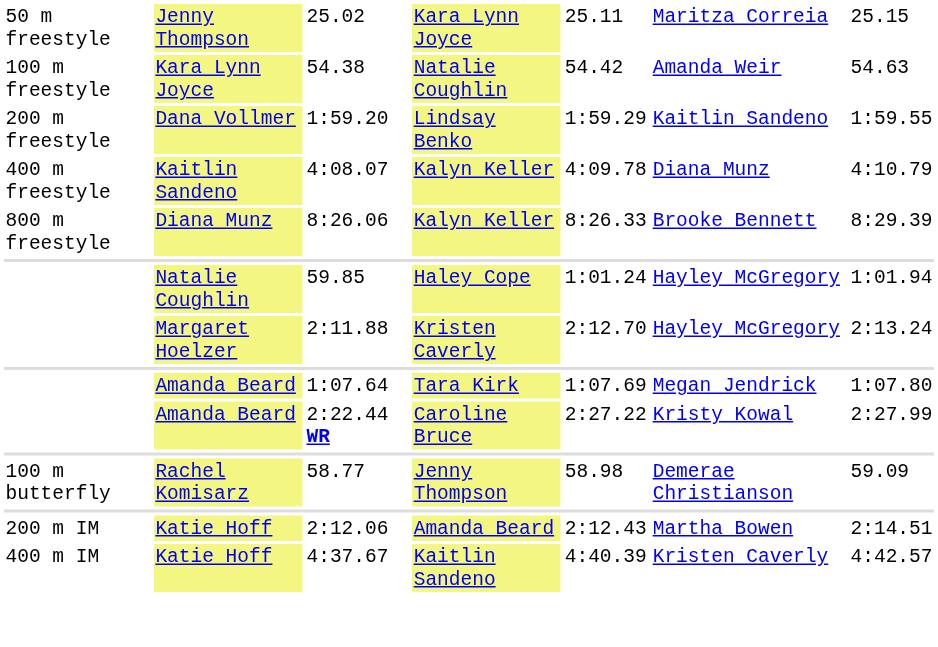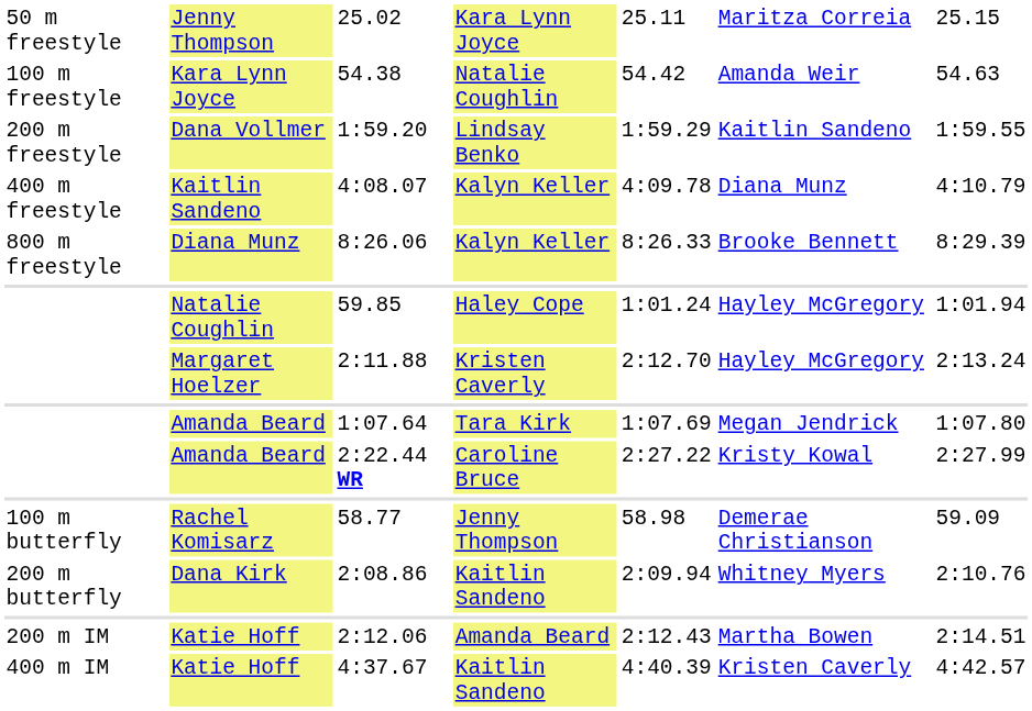 <table>
 <tr valign="top">
 <td>50 m freestyle</td>
 <td bgcolor=#F3F781><a href='#'>Jenny Thompson</a></td>
 <td>25.02</td>
 <td bgcolor=#F3F781><a href='#'>Kara Lynn Joyce</a></td>
 <td>25.11</td>
 <td><a href='#'>Maritza Correia</a></td>
 <td>25.15</td>
 </tr>
 <tr valign="top">
 <td>100 m freestyle</td>
 <td bgcolor=#F3F781><a href='#'>Kara Lynn Joyce</a></td>
 <td>54.38</td>
 <td bgcolor=#F3F781><a href='#'>Natalie Coughlin</a></td>
 <td>54.42</td>
 <td><a href='#'>Amanda Weir</a></td>
 <td>54.63</td>
 </tr>
 <tr valign="top">
 <td>200 m freestyle</td>
 <td bgcolor=#F3F781><a href='#'>Dana Vollmer</a></td>
 <td>1:59.20</td>
 <td bgcolor=#F3F781><a href='#'>Lindsay Benko</a></td>
 <td>1:59.29</td>
 <td><a href='#'>Kaitlin Sandeno</a></td>
 <td>1:59.55</td>
 </tr>
 <tr valign="top">
 <td>400 m freestyle</td>
 <td bgcolor=#F3F781><a href='#'>Kaitlin Sandeno</a></td>
 <td>4:08.07</td>
 <td bgcolor=#F3F781><a href='#'>Kalyn Keller</a></td>
 <td>4:09.78</td>
 <td><a href='#'>Diana Munz</a></td>
 <td>4:10.79</td>
 </tr>
 <tr valign="top">
 <td>800 m freestyle</td>
 <td bgcolor=#F3F781><a href='#'>Diana Munz</a></td>
 <td>8:26.06</td>
 <td bgcolor=#F3F781><a href='#'>Kalyn Keller</a></td>
 <td>8:26.33</td>
 <td><a href='#'>Brooke Bennett</a></td>
 <td>8:29.39</td>
 </tr>
 <tr bgcolor=#DDDDDD>
 <td colspan=7></td>
 </tr>
 <tr valign="top">
 <td></td>
 <td bgcolor=#F3F781><a href='#'>Natalie Coughlin</a></td>
 <td>59.85</td>
 <td bgcolor=#F3F781><a href='#'>Haley Cope</a></td>
 <td>1:01.24</td>
 <td><a href='#'>Hayley McGregory</a></td>
 <td>1:01.94</td>
 </tr>
 <tr valign="top">
 <td></td>
 <td bgcolor=#F3F781><a href='#'>Margaret Hoelzer</a></td>
 <td>2:11.88</td>
 <td bgcolor=#F3F781><a href='#'>Kristen Caverly</a></td>
 <td>2:12.70</td>
 <td><a href='#'>Hayley McGregory</a></td>
 <td>2:13.24</td>
 </tr>
 <tr bgcolor=#DDDDDD>
 <td colspan=7></td>
 </tr>
 <tr valign="top">
 <td></td>
 <td bgcolor=#F3F781><a href='#'>Amanda Beard</a></td>
 <td>1:07.64</td>
 <td bgcolor=#F3F781><a href='#'>Tara Kirk</a></td>
 <td>1:07.69</td>
 <td><a href='#'>Megan Jendrick</a></td>
 <td>1:07.80</td>
 </tr>
 <tr valign="top">
 <td></td>
 <td bgcolor=#F3F781><a href='#'>Amanda Beard</a></td>
 <td>2:22.44 <strong><a href='#'>WR</a></strong></td>
 <td bgcolor=#F3F781><a href='#'>Caroline Bruce</a></td>
 <td>2:27.22</td>
 <td><a href='#'>Kristy Kowal</a></td>
 <td>2:27.99</td>
 </tr>
 <tr bgcolor=#DDDDDD>
 <td colspan=7></td>
 </tr>
 <tr valign="top">
 <td>100 m butterfly</td>
 <td bgcolor=#F3F781><a href='#'>Rachel Komisarz</a></td>
 <td>58.77</td>
 <td bgcolor=#F3F781><a href='#'>Jenny Thompson</a></td>
 <td>58.98</td>
 <td><a href='#'>Demerae Christianson</a></td>
 <td>59.09</td>
 </tr>
+<tr valign="top">
+<td>200 m butterfly</td>
+<td bgcolor=#F3F781><a href='#'>Dana Kirk</a></td>
+<td>2:08.86</td>
+<td bgcolor=#F3F781><a href='#'>Kaitlin Sandeno</a></td>
+<td>2:09.94</td>
+<td><a href='#'>Whitney Myers</a></td>
+<td>2:10.76</td>
+</tr>
 <tr bgcolor=#DDDDDD>
 <td colspan=7></td>
 </tr>
 <tr valign="top">
 <td>200 m IM</td>
 <td bgcolor=#F3F781><a href='#'>Katie Hoff</a></td>
 <td>2:12.06</td>
 <td bgcolor=#F3F781><a href='#'>Amanda Beard</a></td>
 <td>2:12.43</td>
 <td><a href='#'>Martha Bowen</a></td>
 <td>2:14.51</td>
 </tr>
 <tr valign="top">
 <td>400 m IM</td>
 <td bgcolor=#F3F781><a href='#'>Katie Hoff</a></td>
 <td>4:37.67</td>
 <td bgcolor=#F3F781><a href='#'>Kaitlin Sandeno</a></td>
 <td>4:40.39</td>
 <td><a href='#'>Kristen Caverly</a></td>
 <td>4:42.57</td>
 </tr>
 </table>
